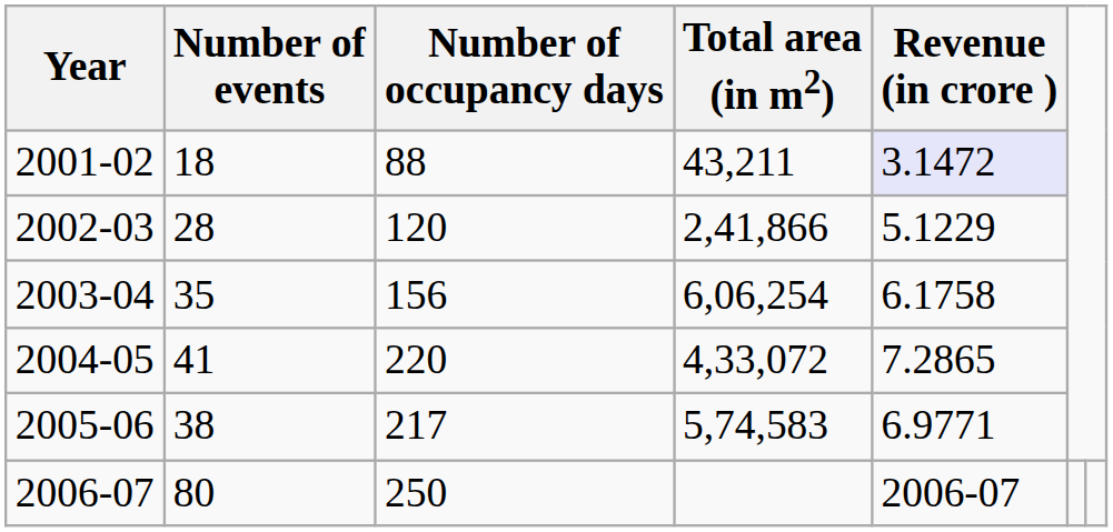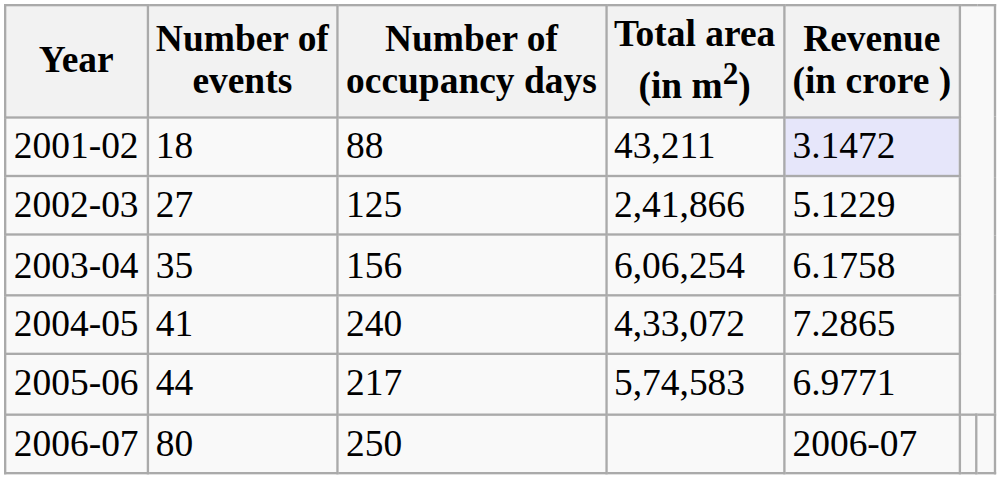 <table class="wikitable sortable">
 <tr>
 <th>Year</th>
 <th>Number of<br>events</th>
 <th>Number of<br>occupancy days</th>
 <th>Total area<br>(in m<sup>2</sup>)</th>
 <th>Revenue<br>(in crore )</th>
 </tr>
 <tr>
 <td>2001-02</td>
 <td>18</td>
 <td>88</td>
 <td>43,211</td>
 <td style="background: lavender;">3.1472</td>
 </tr>
 <tr>
 <td>2002-03</td>
-<td>28</td>
-<td>120</td>
+<td>27</td>
+<td>125</td>
 <td>2,41,866</td>
 <td>5.1229</td>
 </tr>
 <tr>
 <td>2003-04</td>
 <td>35</td>
 <td>156</td>
 <td>6,06,254</td>
 <td>6.1758</td>
 </tr>
 <tr>
 <td>2004-05</td>
 <td>41</td>
-<td>220</td>
+<td>240</td>
 <td>4,33,072</td>
 <td>7.2865</td>
 </tr>
 <tr>
 <td>2005-06</td>
-<td>38</td>
+<td>44</td>
 <td>217</td>
 <td>5,74,583</td>
 <td>6.9771</td>
 </tr>
 <tr>
 <td>2006-07</td>
 <td>80</td>
 <td>250</td>
 <td></td>
 <td>2006-07</td>
 <td></td>
 <td></td>
 </tr>
 </table>
